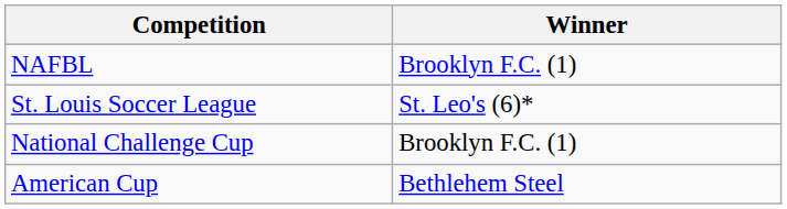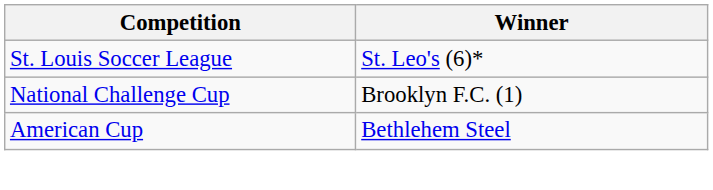 <table class="wikitable">
 <tr>
 <th style="width:15em">Competition</th>
 <th style="width:15em">Winner</th>
-</tr>
-<tr>
-<td><a href='#'>NAFBL</a></td>
-<td><a href='#'>Brooklyn F.C.</a> (1)</td>
 </tr>
 <tr>
 <td><a href='#'>St. Louis Soccer League</a></td>
 <td><a href='#'>St. Leo's</a> (6)*</td>
 </tr>
 <tr>
 <td><a href='#'>National Challenge Cup</a></td>
 <td>Brooklyn F.C. (1)</td>
 </tr>
 <tr>
 <td><a href='#'>American Cup</a></td>
 <td><a href='#'>Bethlehem Steel</a></td>
 </tr>
 </table>
